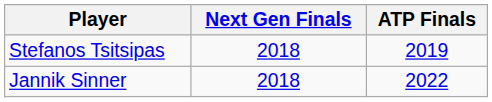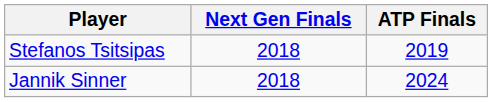 <table class="wikitable" style="text-align:center; width: 400px;">
 <tr>
 <th>Player</th>
 <th><a href='#'>Next Gen Finals</a></th>
 <th>ATP Finals</th>
 </tr>
 <tr>
 <td style="text-align:left;"> <a href='#'>Stefanos Tsitsipas</a></td>
 <td><a href='#'>2018</a></td>
 <td><a href='#'>2019</a></td>
 </tr>
 <tr>
 <td style="text-align:left;"> <a href='#'>Jannik Sinner</a></td>
 <td><a href='#'>2018</a></td>
-<td><a href='#'>2022</a></td>
+<td><a href='#'>2024</a></td>
 </tr>
 </table>
